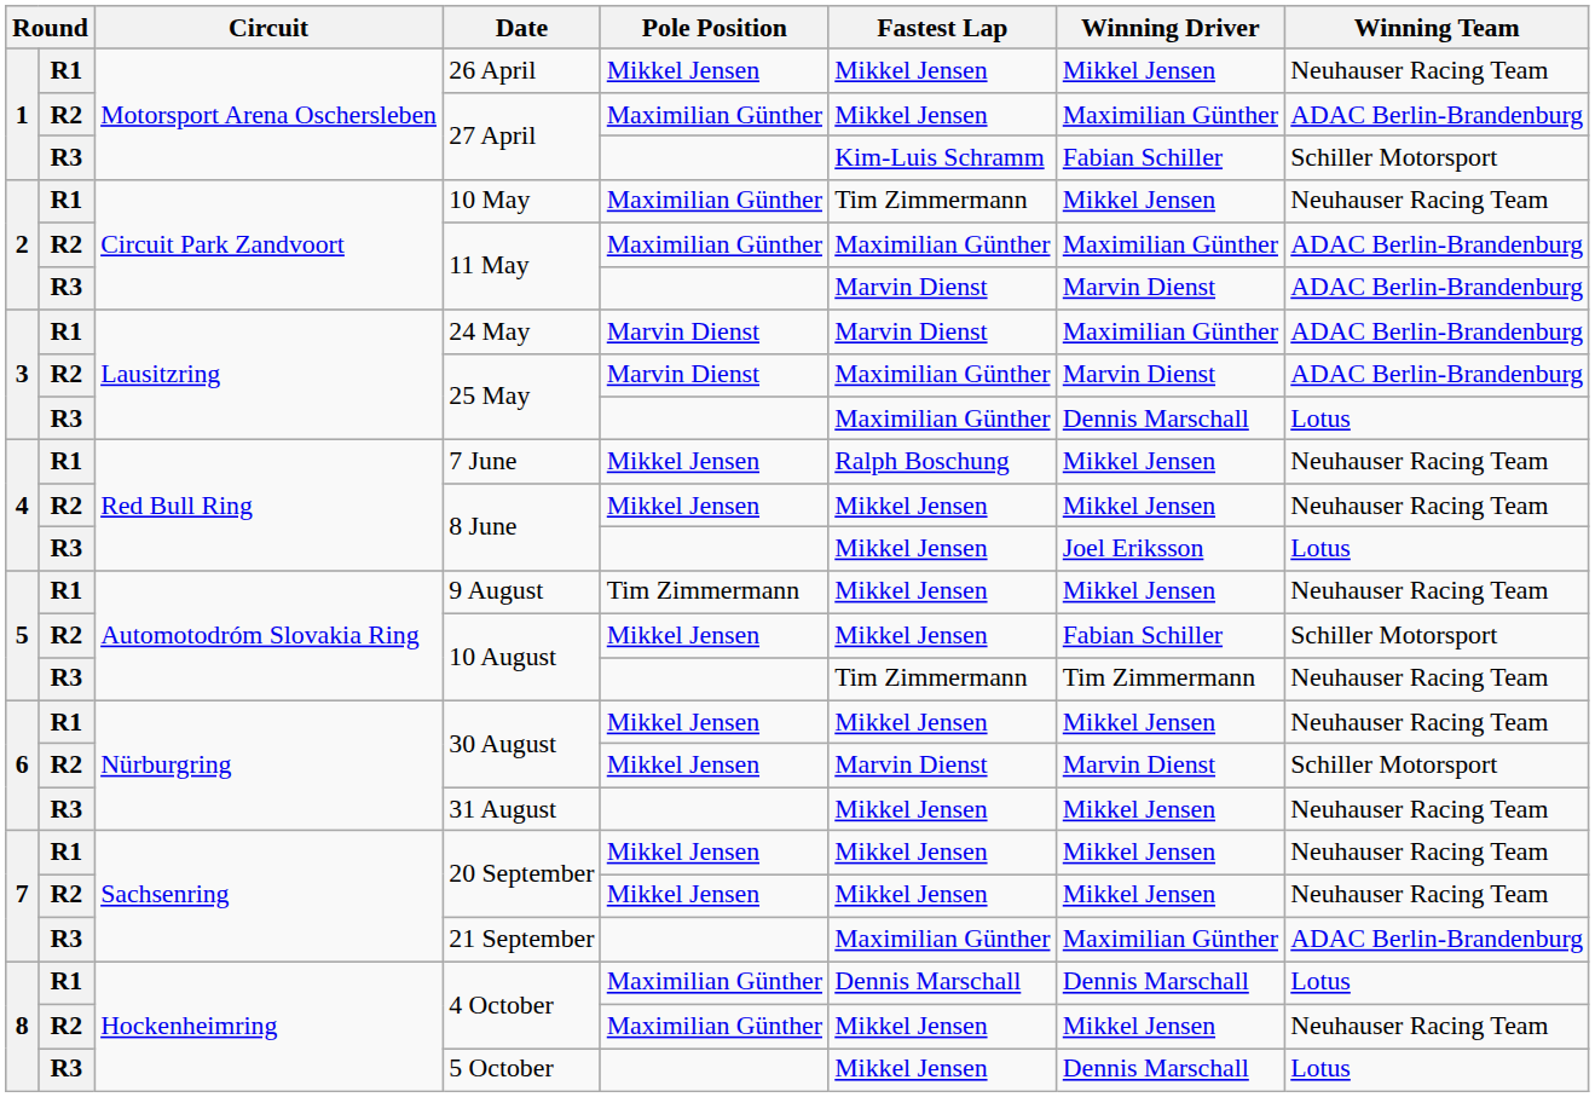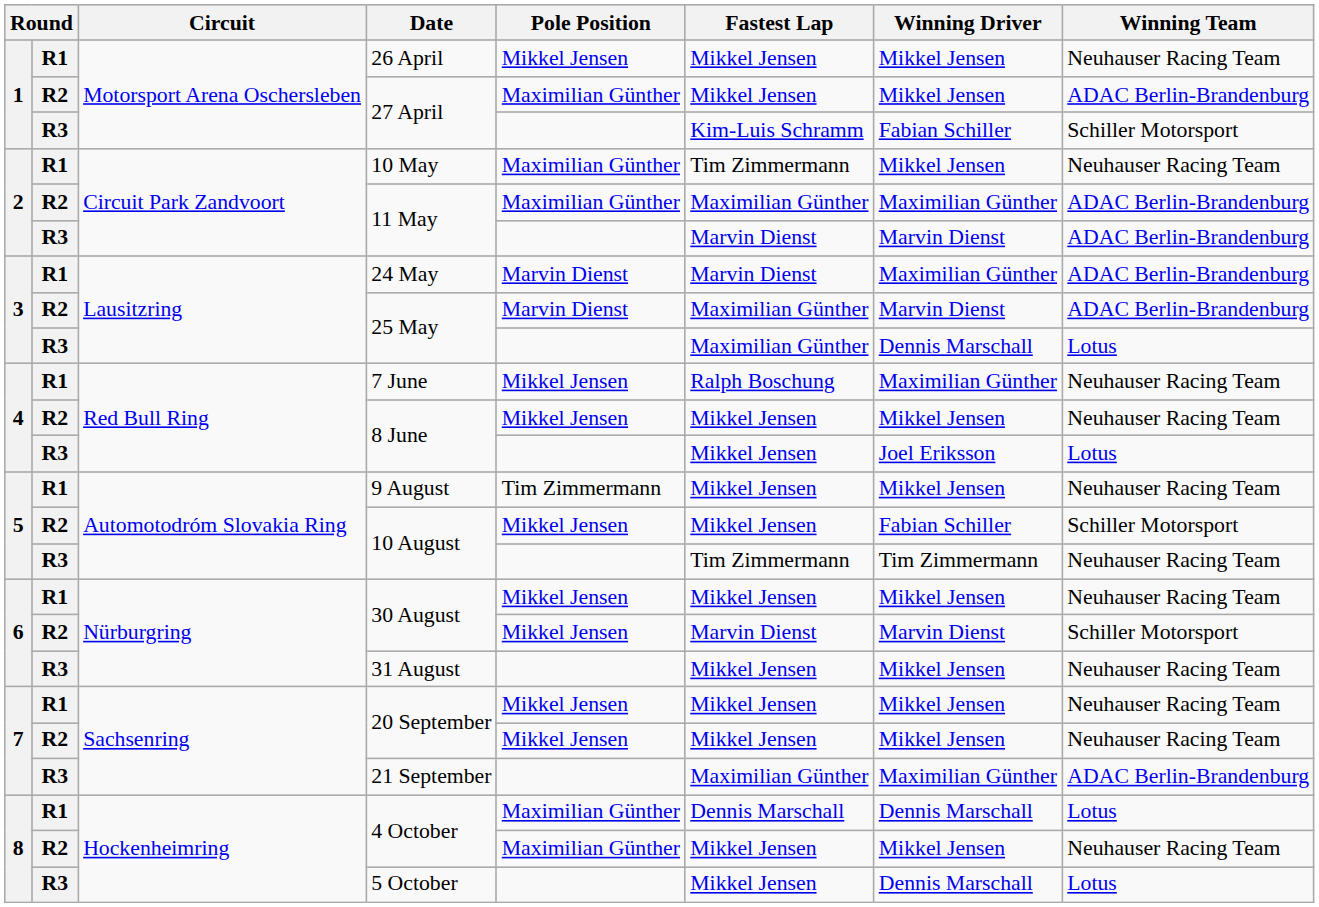 <table class="wikitable" style="font-size: 85%">
 <tr>
 <th colspan=2>Round</th>
 <th>Circuit</th>
 <th>Date</th>
 <th>Pole Position</th>
 <th>Fastest Lap</th>
 <th>Winning Driver</th>
 <th>Winning Team</th>
 </tr>
 <tr>
 <th rowspan=3>1</th>
 <th>R1</th>
 <td rowspan=3 nowrap> <a href='#'>Motorsport Arena Oschersleben</a></td>
 <td>26 April</td>
 <td> <a href='#'>Mikkel Jensen</a></td>
 <td> <a href='#'>Mikkel Jensen</a></td>
 <td> <a href='#'>Mikkel Jensen</a></td>
 <td> Neuhauser Racing Team</td>
 </tr>
 <tr>
 <th>R2</th>
 <td rowspan=2>27 April</td>
 <td> <a href='#'>Maximilian Günther</a></td>
 <td> <a href='#'>Mikkel Jensen</a></td>
-<td> <a href='#'>Maximilian Günther</a></td>
+<td> <a href='#'>Mikkel Jensen</a></td>
 <td> <a href='#'>ADAC Berlin-Brandenburg</a></td>
 </tr>
 <tr>
 <th>R3</th>
 <td></td>
 <td> <a href='#'>Kim-Luis Schramm</a></td>
 <td> <a href='#'>Fabian Schiller</a></td>
 <td> Schiller Motorsport</td>
 </tr>
 <tr>
 <th rowspan=3>2</th>
 <th>R1</th>
 <td rowspan=3> <a href='#'>Circuit Park Zandvoort</a></td>
 <td>10 May</td>
 <td> <a href='#'>Maximilian Günther</a></td>
 <td> Tim Zimmermann</td>
 <td> <a href='#'>Mikkel Jensen</a></td>
 <td> Neuhauser Racing Team</td>
 </tr>
 <tr>
 <th>R2</th>
 <td rowspan=2>11 May</td>
 <td> <a href='#'>Maximilian Günther</a></td>
 <td> <a href='#'>Maximilian Günther</a></td>
 <td> <a href='#'>Maximilian Günther</a></td>
 <td> <a href='#'>ADAC Berlin-Brandenburg</a></td>
 </tr>
 <tr>
 <th>R3</th>
 <td></td>
 <td> <a href='#'>Marvin Dienst</a></td>
 <td> <a href='#'>Marvin Dienst</a></td>
 <td> <a href='#'>ADAC Berlin-Brandenburg</a></td>
 </tr>
 <tr>
 <th rowspan=3>3</th>
 <th>R1</th>
 <td rowspan=3> <a href='#'>Lausitzring</a></td>
 <td>24 May</td>
 <td> <a href='#'>Marvin Dienst</a></td>
 <td> <a href='#'>Marvin Dienst</a></td>
 <td> <a href='#'>Maximilian Günther</a></td>
 <td> <a href='#'>ADAC Berlin-Brandenburg</a></td>
 </tr>
 <tr>
 <th>R2</th>
 <td rowspan=2>25 May</td>
 <td> <a href='#'>Marvin Dienst</a></td>
 <td> <a href='#'>Maximilian Günther</a></td>
 <td> <a href='#'>Marvin Dienst</a></td>
 <td> <a href='#'>ADAC Berlin-Brandenburg</a></td>
 </tr>
 <tr>
 <th>R3</th>
 <td></td>
 <td> <a href='#'>Maximilian Günther</a></td>
 <td> <a href='#'>Dennis Marschall</a></td>
 <td> <a href='#'>Lotus</a></td>
 </tr>
 <tr>
 <th rowspan=3>4</th>
 <th>R1</th>
 <td rowspan=3> <a href='#'>Red Bull Ring</a></td>
 <td>7 June</td>
 <td> <a href='#'>Mikkel Jensen</a></td>
 <td> <a href='#'>Ralph Boschung</a></td>
-<td> <a href='#'>Mikkel Jensen</a></td>
+<td> <a href='#'>Maximilian Günther</a></td>
 <td> Neuhauser Racing Team</td>
 </tr>
 <tr>
 <th>R2</th>
 <td rowspan=2>8 June</td>
 <td> <a href='#'>Mikkel Jensen</a></td>
 <td> <a href='#'>Mikkel Jensen</a></td>
 <td> <a href='#'>Mikkel Jensen</a></td>
 <td> Neuhauser Racing Team</td>
 </tr>
 <tr>
 <th>R3</th>
 <td></td>
 <td> <a href='#'>Mikkel Jensen</a></td>
 <td> <a href='#'>Joel Eriksson</a></td>
 <td> <a href='#'>Lotus</a></td>
 </tr>
 <tr>
 <th rowspan=3>5</th>
 <th>R1</th>
 <td rowspan=3> <a href='#'>Automotodróm Slovakia Ring</a></td>
 <td>9 August</td>
 <td> Tim Zimmermann</td>
 <td> <a href='#'>Mikkel Jensen</a></td>
 <td> <a href='#'>Mikkel Jensen</a></td>
 <td> Neuhauser Racing Team</td>
 </tr>
 <tr>
 <th>R2</th>
 <td rowspan=2>10 August</td>
 <td> <a href='#'>Mikkel Jensen</a></td>
 <td> <a href='#'>Mikkel Jensen</a></td>
 <td> <a href='#'>Fabian Schiller</a></td>
 <td> Schiller Motorsport</td>
 </tr>
 <tr>
 <th>R3</th>
 <td></td>
 <td> Tim Zimmermann</td>
 <td> Tim Zimmermann</td>
 <td> Neuhauser Racing Team</td>
 </tr>
 <tr>
 <th rowspan=3>6</th>
 <th>R1</th>
 <td rowspan=3> <a href='#'>Nürburgring</a></td>
 <td rowspan=2>30 August</td>
 <td> <a href='#'>Mikkel Jensen</a></td>
 <td> <a href='#'>Mikkel Jensen</a></td>
 <td> <a href='#'>Mikkel Jensen</a></td>
 <td> Neuhauser Racing Team</td>
 </tr>
 <tr>
 <th>R2</th>
 <td> <a href='#'>Mikkel Jensen</a></td>
 <td> <a href='#'>Marvin Dienst</a></td>
 <td> <a href='#'>Marvin Dienst</a></td>
 <td> Schiller Motorsport</td>
 </tr>
 <tr>
 <th>R3</th>
 <td>31 August</td>
 <td></td>
 <td> <a href='#'>Mikkel Jensen</a></td>
 <td> <a href='#'>Mikkel Jensen</a></td>
 <td> Neuhauser Racing Team</td>
 </tr>
 <tr>
 <th rowspan=3>7</th>
 <th>R1</th>
 <td rowspan=3> <a href='#'>Sachsenring</a></td>
 <td rowspan=2>20 September</td>
 <td> <a href='#'>Mikkel Jensen</a></td>
 <td> <a href='#'>Mikkel Jensen</a></td>
 <td> <a href='#'>Mikkel Jensen</a></td>
 <td> Neuhauser Racing Team</td>
 </tr>
 <tr>
 <th>R2</th>
 <td> <a href='#'>Mikkel Jensen</a></td>
 <td> <a href='#'>Mikkel Jensen</a></td>
 <td> <a href='#'>Mikkel Jensen</a></td>
 <td> Neuhauser Racing Team</td>
 </tr>
 <tr>
 <th>R3</th>
 <td nowrap>21 September</td>
 <td></td>
 <td nowrap> <a href='#'>Maximilian Günther</a></td>
 <td nowrap> <a href='#'>Maximilian Günther</a></td>
 <td> <a href='#'>ADAC Berlin-Brandenburg</a></td>
 </tr>
 <tr>
 <th rowspan=3>8</th>
 <th>R1</th>
 <td rowspan=3> <a href='#'>Hockenheimring</a></td>
 <td rowspan=2>4 October</td>
 <td nowrap> <a href='#'>Maximilian Günther</a></td>
 <td> <a href='#'>Dennis Marschall</a></td>
 <td> <a href='#'>Dennis Marschall</a></td>
 <td> <a href='#'>Lotus</a></td>
 </tr>
 <tr>
 <th>R2</th>
 <td> <a href='#'>Maximilian Günther</a></td>
 <td> <a href='#'>Mikkel Jensen</a></td>
 <td> <a href='#'>Mikkel Jensen</a></td>
 <td> Neuhauser Racing Team</td>
 </tr>
 <tr>
 <th>R3</th>
 <td>5 October</td>
 <td></td>
 <td> <a href='#'>Mikkel Jensen</a></td>
 <td> <a href='#'>Dennis Marschall</a></td>
 <td> <a href='#'>Lotus</a></td>
 </tr>
 </table>
